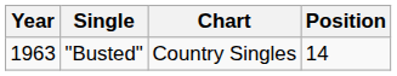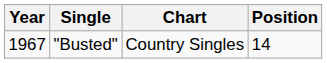 <table class="wikitable">
 <tr>
 <th align="left">Year</th>
 <th align="left">Single</th>
 <th align="left">Chart</th>
 <th align="left">Position</th>
 </tr>
 <tr>
-<td align="left">1963</td>
+<td align="left">1967</td>
 <td align="left">"Busted"</td>
 <td align="left">Country Singles</td>
 <td align="left">14</td>
 </tr>
 </table>
